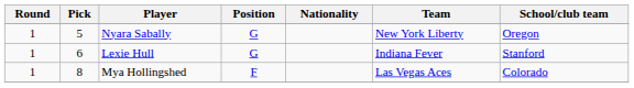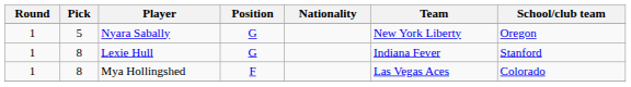 <table class="wikitable" width="65%">
 <tr>
 <th>Round</th>
 <th>Pick</th>
 <th>Player</th>
 <th>Position</th>
 <th>Nationality</th>
 <th>Team</th>
 <th>School/club team</th>
 </tr>
 <tr>
 </tr>
 <tr>
 <td align=center>1</td>
 <td align=center>5</td>
 <td><a href='#'>Nyara Sabally</a></td>
 <td align=center><a href='#'>G</a></td>
 <td></td>
 <td><a href='#'>New York Liberty</a></td>
 <td><a href='#'>Oregon</a></td>
 </tr>
 <tr>
 <td align=center>1</td>
-<td align=center>6</td>
+<td align=center>8</td>
 <td><a href='#'>Lexie Hull</a></td>
 <td align=center><a href='#'>G</a></td>
 <td></td>
 <td><a href='#'>Indiana Fever</a> </td>
 <td><a href='#'>Stanford</a></td>
 </tr>
 <tr>
 <td align=center>1</td>
 <td align=center>8</td>
 <td>Mya Hollingshed</td>
 <td align=center><a href='#'>F</a></td>
 <td></td>
 <td><a href='#'>Las Vegas Aces</a> </td>
 <td><a href='#'>Colorado</a></td>
 </tr>
 <tr>
 </tr>
 </table>
